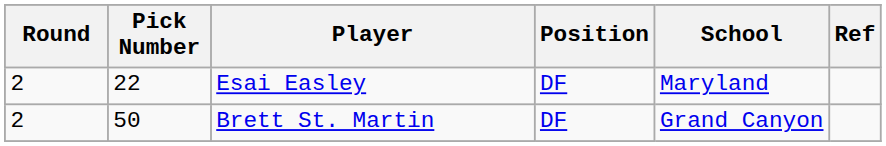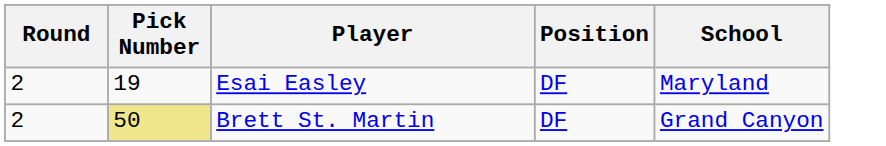 <table class="wikitable" style="text-align:left; font-size:95%;">
 <tr>
 <th style="background:; width:50px;">Round</th>
 <th style="background:; width:50px;">Pick Number</th>
 <th style="background:; width:170px;">Player</th>
 <th style="background:; width:50px;">Position</th>
 <th style="background:; width:170;">School</th>
-<th style="background:; width:50;">Ref</th>
 </tr>
 <tr>
 <td>2</td>
-<td>22</td>
+<td>19</td>
 <td> <a href='#'>Esai Easley</a></td>
 <td><a href='#'>DF</a></td>
 <td><a href='#'>Maryland</a></td>
-<td></td>
 </tr>
 <tr>
 <td>2</td>
-<td>50</td>
+<td style="background: khaki;">50</td>
 <td> <a href='#'>Brett St. Martin</a></td>
 <td><a href='#'>DF</a></td>
 <td><a href='#'>Grand Canyon</a></td>
-<td></td>
 </tr>
 </table>
